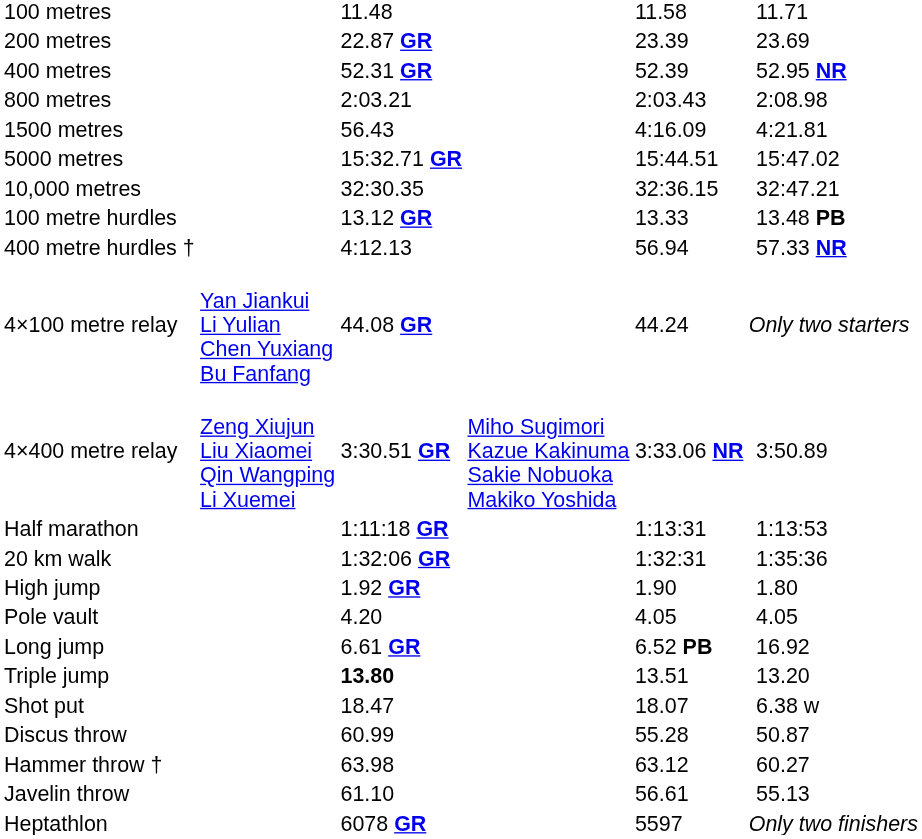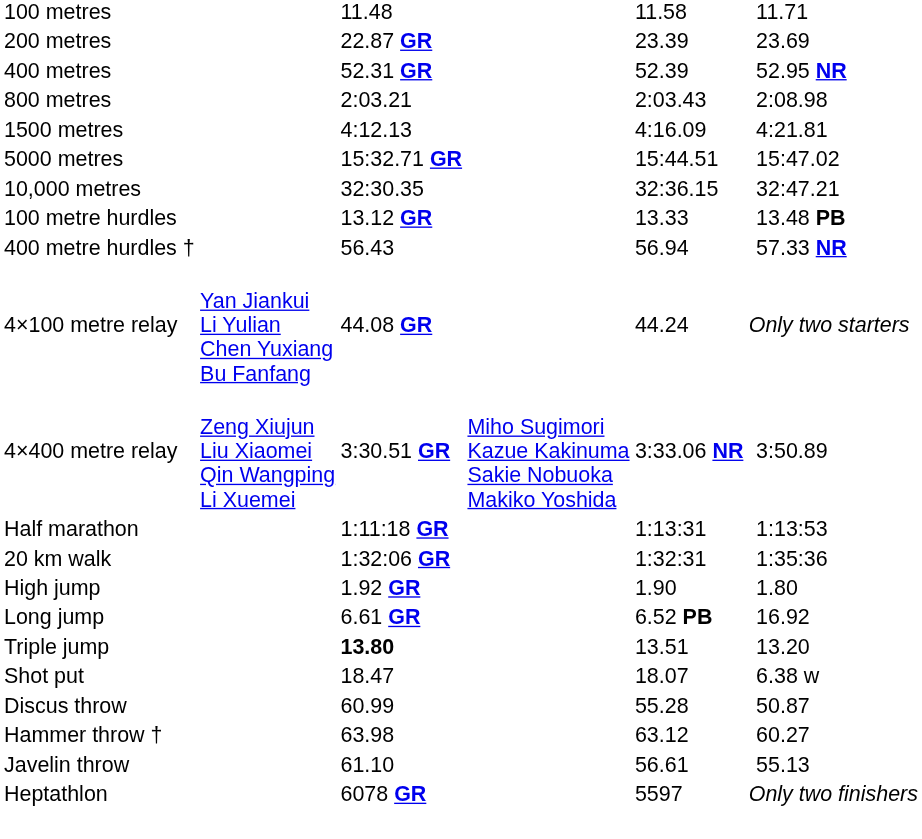 <table>
 <tr>
 <td>100 metres</td>
 <td></td>
 <td>11.48</td>
 <td></td>
 <td>11.58</td>
 <td></td>
 <td>11.71</td>
 </tr>
 <tr>
 <td>200 metres</td>
 <td></td>
 <td>22.87 <strong><a href='#'>GR</a></strong></td>
 <td></td>
 <td>23.39</td>
 <td></td>
 <td>23.69</td>
 </tr>
 <tr>
 <td>400 metres</td>
 <td></td>
 <td>52.31 <strong><a href='#'>GR</a></strong></td>
 <td></td>
 <td>52.39</td>
 <td></td>
 <td>52.95 <strong><a href='#'>NR</a></strong></td>
 </tr>
 <tr>
 <td>800 metres</td>
 <td></td>
 <td>2:03.21</td>
 <td></td>
 <td>2:03.43</td>
 <td></td>
 <td>2:08.98</td>
 </tr>
 <tr>
 <td>1500 metres</td>
 <td></td>
-<td>56.43</td>
+<td>4:12.13</td>
 <td></td>
 <td>4:16.09</td>
 <td></td>
 <td>4:21.81</td>
 </tr>
 <tr>
 <td>5000 metres</td>
 <td></td>
 <td>15:32.71 <strong><a href='#'>GR</a></strong></td>
 <td></td>
 <td>15:44.51</td>
 <td></td>
 <td>15:47.02</td>
 </tr>
 <tr>
 <td>10,000 metres</td>
 <td></td>
 <td>32:30.35</td>
 <td></td>
 <td>32:36.15</td>
 <td></td>
 <td>32:47.21</td>
 </tr>
 <tr>
 <td>100 metre hurdles</td>
 <td></td>
 <td>13.12 <strong><a href='#'>GR</a></strong></td>
 <td></td>
 <td>13.33</td>
 <td></td>
 <td>13.48 <strong>PB</strong></td>
 </tr>
 <tr>
 <td>400 metre hurdles †</td>
 <td></td>
-<td>4:12.13</td>
+<td>56.43</td>
 <td></td>
 <td>56.94</td>
 <td></td>
 <td>57.33 <strong><a href='#'>NR</a></strong></td>
 </tr>
 <tr>
 <td>4×100 metre relay</td>
 <td><br><a href='#'>Yan Jiankui</a><br><a href='#'>Li Yulian</a><br><a href='#'>Chen Yuxiang</a><br><a href='#'>Bu Fanfang</a></td>
 <td>44.08 <strong><a href='#'>GR</a></strong></td>
 <td></td>
 <td>44.24</td>
 <td colspan=2><em>Only two starters</em></td>
 </tr>
 <tr>
 <td>4×400 metre relay</td>
 <td><br><a href='#'>Zeng Xiujun</a><br><a href='#'>Liu Xiaomei</a><br><a href='#'>Qin Wangping</a><br><a href='#'>Li Xuemei</a></td>
 <td>3:30.51 <strong><a href='#'>GR</a></strong></td>
 <td><br><a href='#'>Miho Sugimori</a><br><a href='#'>Kazue Kakinuma</a><br><a href='#'>Sakie Nobuoka</a><br><a href='#'>Makiko Yoshida</a></td>
 <td>3:33.06 <strong><a href='#'>NR</a></strong></td>
 <td></td>
 <td>3:50.89</td>
 </tr>
 <tr>
 <td>Half marathon</td>
 <td></td>
 <td>1:11:18 <strong><a href='#'>GR</a></strong></td>
 <td></td>
 <td>1:13:31</td>
 <td></td>
 <td>1:13:53</td>
 </tr>
 <tr>
 <td>20 km walk</td>
 <td></td>
 <td>1:32:06 <strong><a href='#'>GR</a></strong></td>
 <td></td>
 <td>1:32:31</td>
 <td></td>
 <td>1:35:36</td>
 </tr>
 <tr>
 <td>High jump</td>
 <td></td>
 <td>1.92 <strong><a href='#'>GR</a></strong></td>
 <td></td>
 <td>1.90</td>
 <td></td>
 <td>1.80</td>
-</tr>
-<tr>
-<td>Pole vault</td>
-<td></td>
-<td>4.20</td>
-<td></td>
-<td>4.05</td>
-<td></td>
-<td>4.05</td>
 </tr>
 <tr>
 <td>Long jump</td>
 <td></td>
 <td>6.61 <strong><a href='#'>GR</a></strong></td>
 <td></td>
 <td>6.52 <strong>PB</strong></td>
 <td></td>
 <td>16.92</td>
 </tr>
 <tr>
 <td>Triple jump</td>
 <td></td>
 <td><strong>13.80</strong></td>
 <td></td>
 <td>13.51</td>
 <td></td>
 <td>13.20</td>
 </tr>
 <tr>
 <td>Shot put</td>
 <td></td>
 <td>18.47</td>
 <td></td>
 <td>18.07</td>
 <td></td>
 <td>6.38 w</td>
 </tr>
 <tr>
 <td>Discus throw</td>
 <td></td>
 <td>60.99</td>
 <td></td>
 <td>55.28</td>
 <td></td>
 <td>50.87</td>
 </tr>
 <tr>
 <td>Hammer throw †</td>
 <td></td>
 <td>63.98</td>
 <td></td>
 <td>63.12</td>
 <td></td>
 <td>60.27</td>
 </tr>
 <tr>
 <td>Javelin throw</td>
 <td></td>
 <td>61.10</td>
 <td></td>
 <td>56.61</td>
 <td></td>
 <td>55.13</td>
 </tr>
 <tr>
 <td>Heptathlon</td>
 <td></td>
 <td>6078 <strong><a href='#'>GR</a></strong></td>
 <td></td>
 <td>5597</td>
 <td colspan=2><em>Only two finishers</em></td>
 </tr>
 </table>
